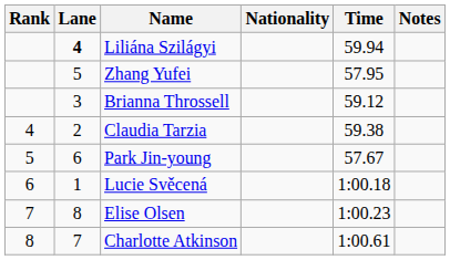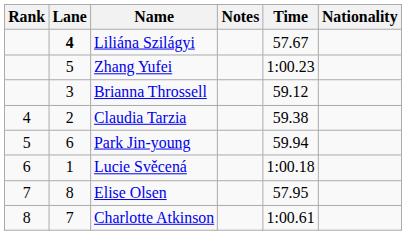 <table class="wikitable sortable" style="text-align:center">
 <tr>
 <th>Rank</th>
 <th>Lane</th>
 <th>Name</th>
+<th>Notes</th>
+<th>Time</th>
 <th>Nationality</th>
-<th>Time</th>
-<th>Notes</th>
 </tr>
 <tr>
 <td></td>
 <td><strong>4</strong></td>
 <td align=left><a href='#'>Liliána Szilágyi</a></td>
+<td></td>
+<td>57.67</td>
 <td align=left></td>
-<td>59.94</td>
-<td></td>
 </tr>
 <tr>
 <td></td>
 <td>5</td>
 <td align=left><a href='#'>Zhang Yufei</a></td>
+<td></td>
+<td>1:00.23</td>
 <td align=left></td>
-<td>57.95</td>
-<td></td>
 </tr>
 <tr>
 <td></td>
 <td>3</td>
 <td align=left><a href='#'>Brianna Throssell</a></td>
+<td></td>
+<td>59.12</td>
 <td align=left></td>
-<td>59.12</td>
-<td></td>
 </tr>
 <tr>
 <td>4</td>
 <td>2</td>
 <td align=left><a href='#'>Claudia Tarzia</a></td>
+<td></td>
+<td>59.38</td>
 <td align=left></td>
-<td>59.38</td>
-<td></td>
 </tr>
 <tr>
 <td>5</td>
 <td>6</td>
 <td align=left><a href='#'>Park Jin-young</a></td>
+<td></td>
+<td>59.94</td>
 <td align=left></td>
-<td>57.67</td>
-<td></td>
 </tr>
 <tr>
 <td>6</td>
 <td>1</td>
 <td align=left><a href='#'>Lucie Svěcená</a></td>
+<td></td>
+<td>1:00.18</td>
 <td align=left></td>
-<td>1:00.18</td>
-<td></td>
 </tr>
 <tr>
 <td>7</td>
 <td>8</td>
 <td align=left><a href='#'>Elise Olsen</a></td>
+<td></td>
+<td>57.95</td>
 <td align=left></td>
-<td>1:00.23</td>
-<td></td>
 </tr>
 <tr>
 <td>8</td>
 <td>7</td>
 <td align=left><a href='#'>Charlotte Atkinson</a></td>
+<td></td>
+<td>1:00.61</td>
 <td align=left></td>
-<td>1:00.61</td>
-<td></td>
 </tr>
 </table>
